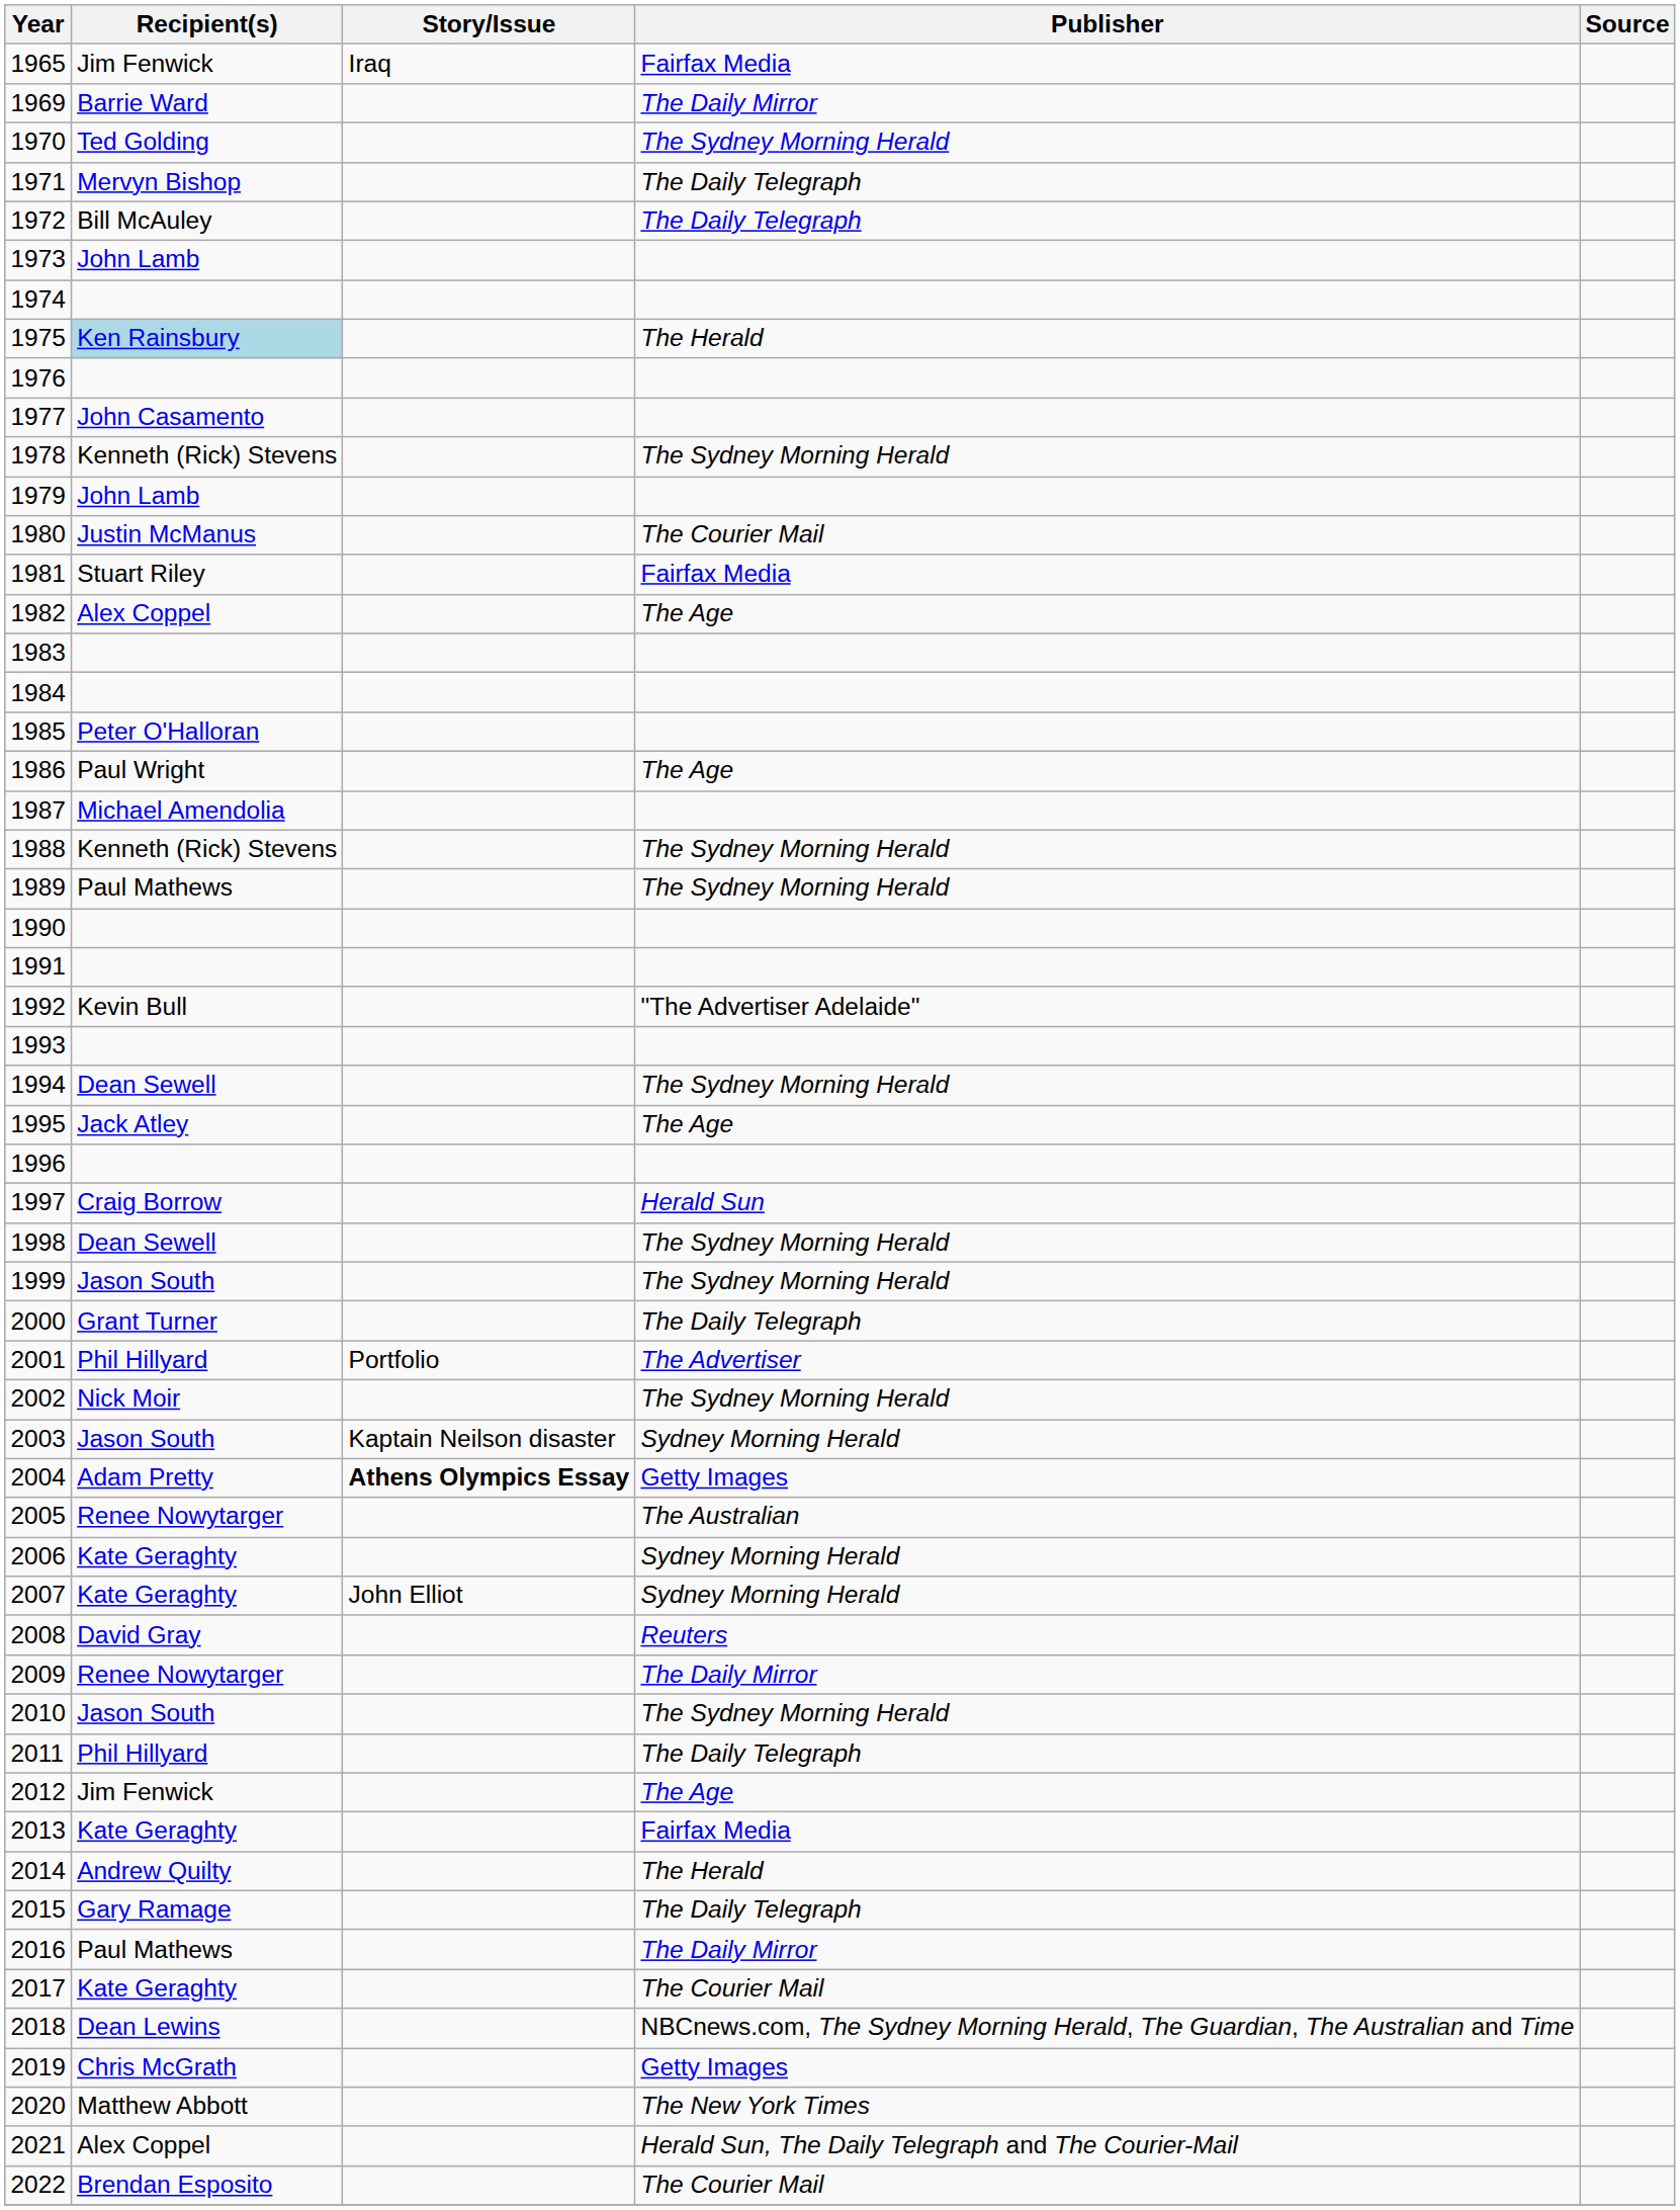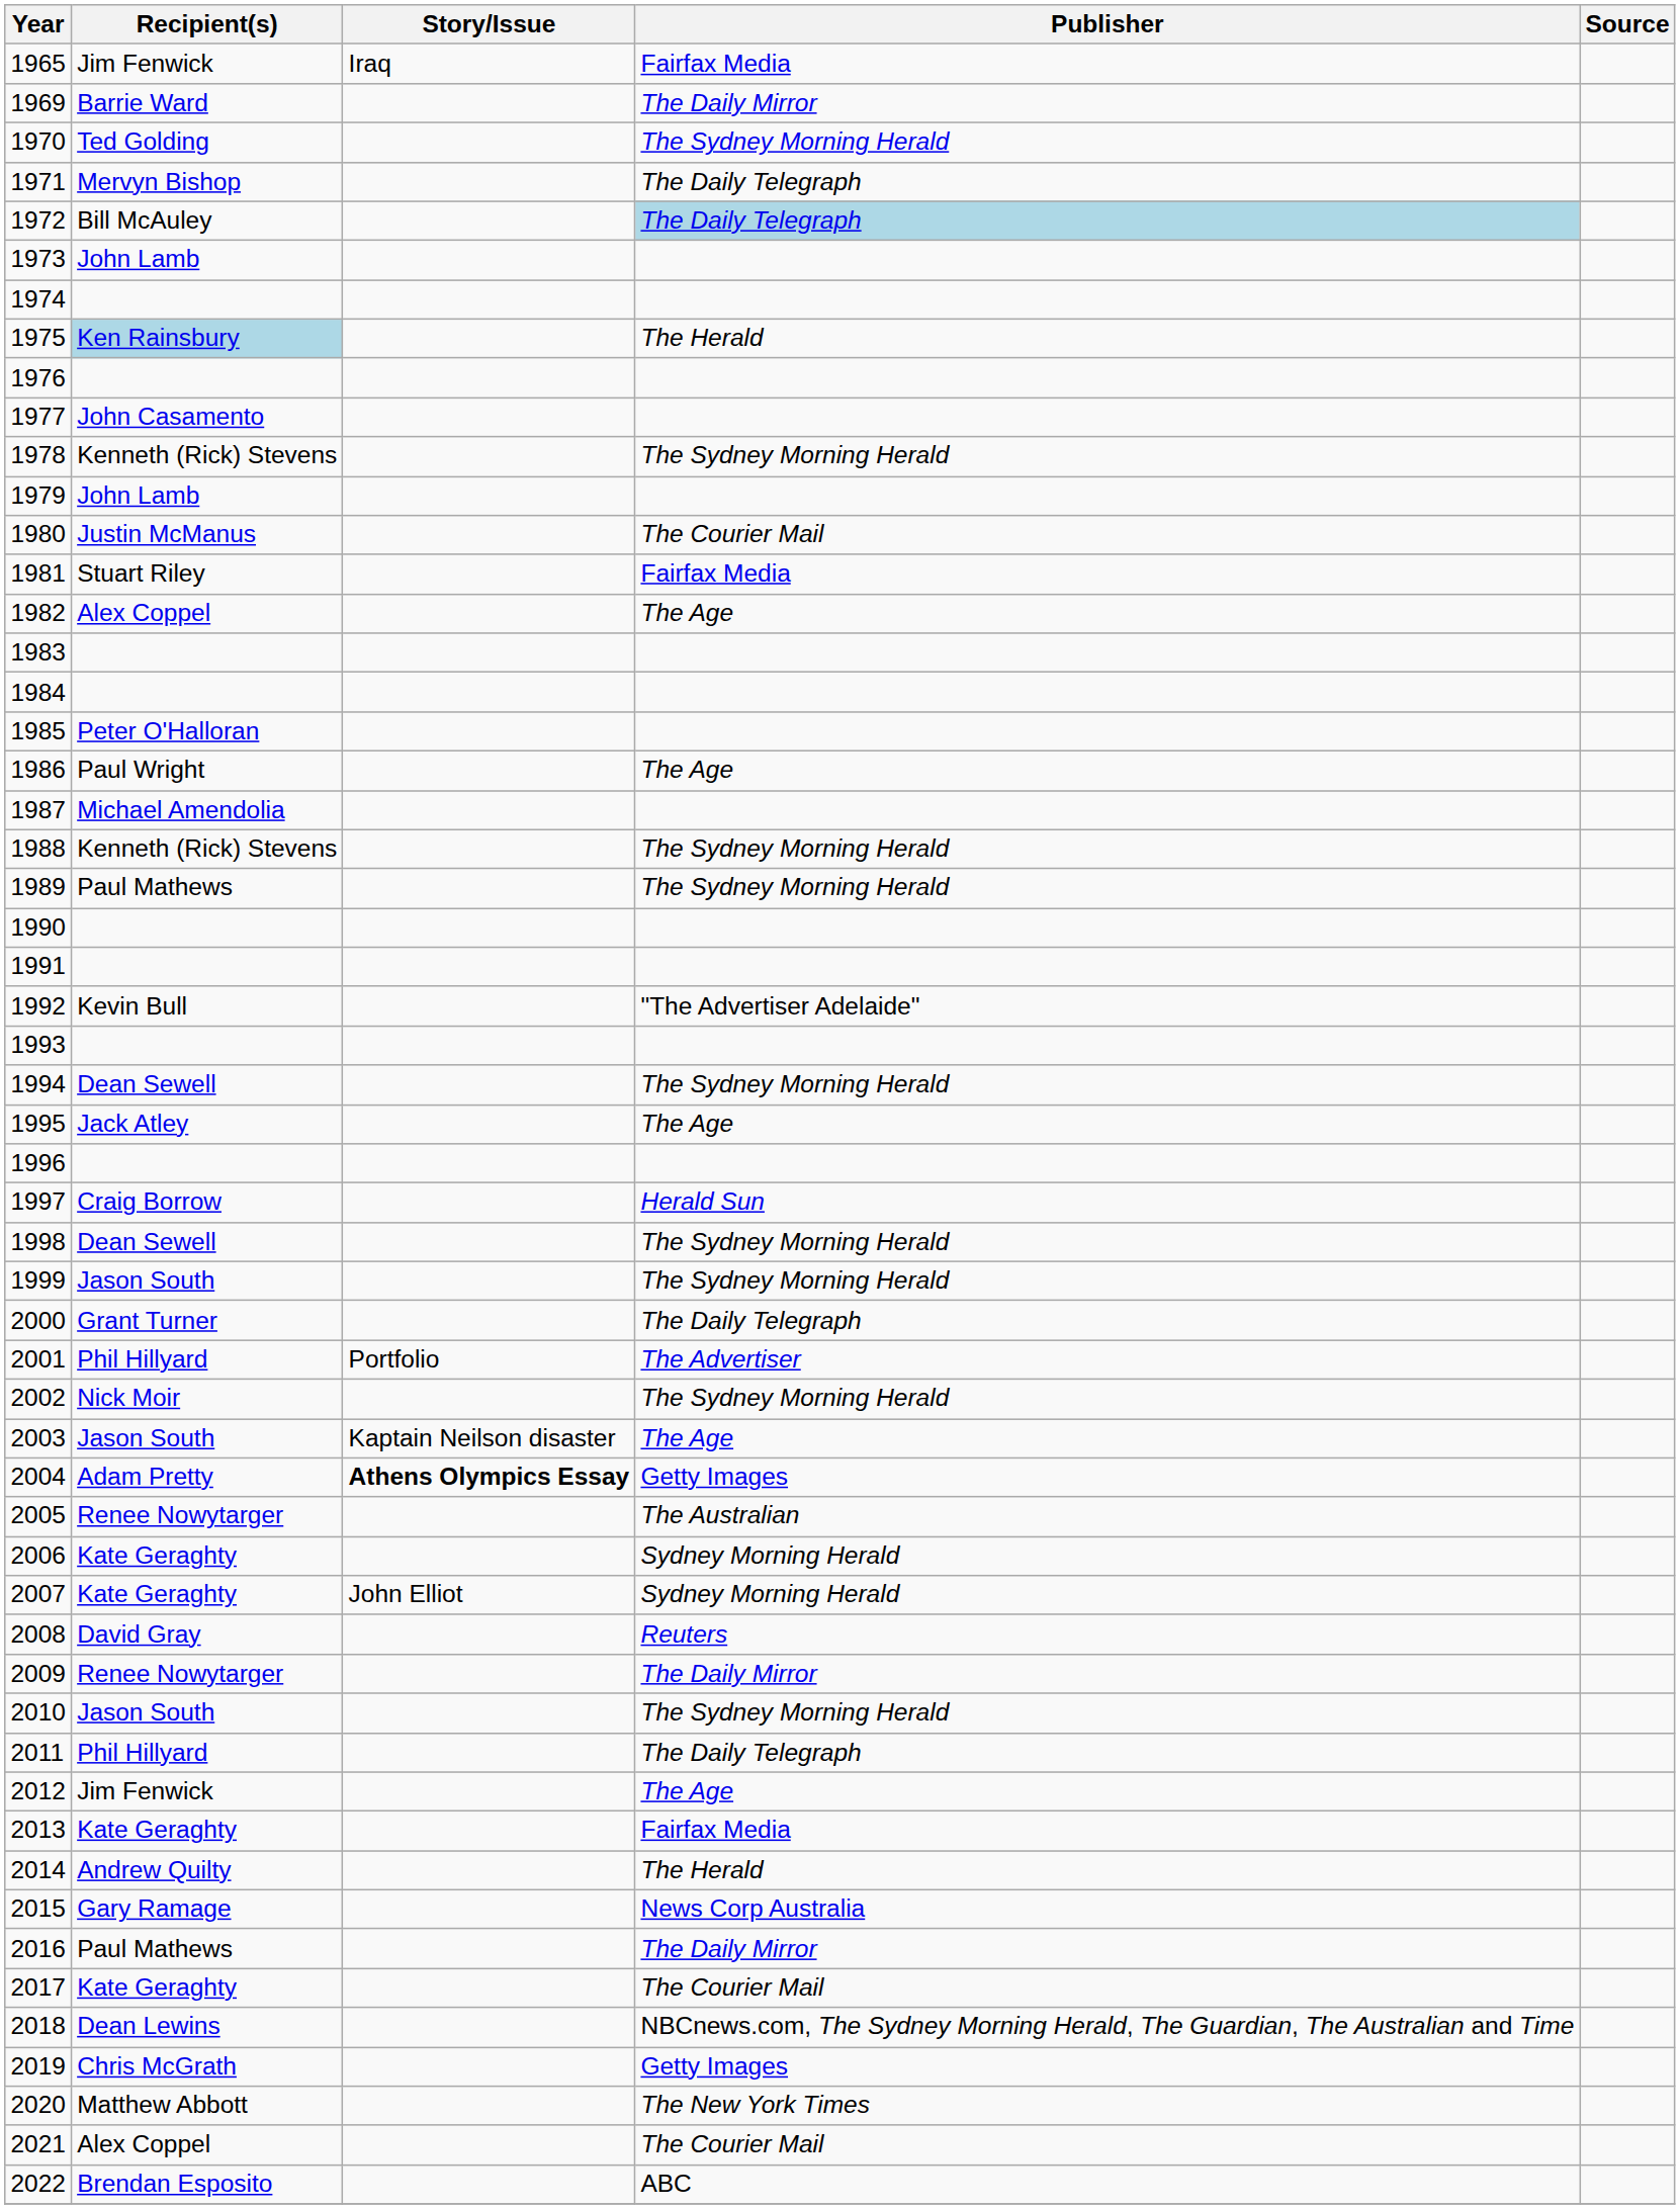 <table class="wikitable sortable">
 <tr>
 <th>Year</th>
 <th>Recipient(s)</th>
 <th>Story/Issue</th>
 <th>Publisher</th>
 <th>Source</th>
 </tr>
 <tr>
 <td>1965</td>
 <td>Jim Fenwick</td>
 <td>Iraq</td>
 <td><a href='#'>Fairfax Media</a></td>
 <td></td>
 </tr>
 <tr>
 <td>1969</td>
 <td><a href='#'>Barrie Ward</a></td>
 <td></td>
 <td><em><a href='#'>The Daily Mirror</a></em></td>
 <td></td>
 </tr>
 <tr>
 <td>1970</td>
 <td><a href='#'>Ted Golding</a></td>
 <td></td>
 <td><em><a href='#'>The Sydney Morning Herald</a></em></td>
 <td></td>
 </tr>
 <tr>
 <td>1971</td>
 <td><a href='#'>Mervyn Bishop</a></td>
 <td></td>
 <td><em>The Daily Telegraph</em></td>
 <td></td>
 </tr>
 <tr>
 <td>1972</td>
 <td>Bill McAuley</td>
 <td></td>
-<td><em><a href='#'>The Daily Telegraph</a></em></td>
+<td style="background: lightblue;"><em><a href='#'>The Daily Telegraph</a></em></td>
 <td></td>
 </tr>
 <tr>
 <td>1973</td>
 <td><a href='#'>John Lamb</a></td>
 <td></td>
 <td></td>
 <td></td>
 </tr>
 <tr>
 <td>1974</td>
 <td></td>
 <td></td>
 <td></td>
 <td></td>
 </tr>
 <tr>
 <td>1975</td>
 <td style="background: lightblue;"><a href='#'>Ken Rainsbury</a></td>
 <td></td>
 <td><em>The Herald</em></td>
 <td></td>
 </tr>
 <tr>
 <td>1976</td>
 <td></td>
 <td></td>
 <td></td>
 <td></td>
 </tr>
 <tr>
 <td>1977</td>
 <td><a href='#'>John Casamento</a></td>
 <td></td>
 <td></td>
 <td></td>
 </tr>
 <tr>
 <td>1978</td>
 <td>Kenneth (Rick) Stevens</td>
 <td></td>
 <td><em>The Sydney Morning Herald</em></td>
 <td></td>
 </tr>
 <tr>
 <td>1979</td>
 <td><a href='#'>John Lamb</a></td>
 <td></td>
 <td></td>
 <td></td>
 </tr>
 <tr>
 <td>1980</td>
 <td><a href='#'>Justin McManus</a></td>
 <td></td>
 <td><em>The Courier Mail</em></td>
 <td></td>
 </tr>
 <tr>
 <td>1981</td>
 <td>Stuart Riley</td>
 <td></td>
 <td><a href='#'>Fairfax Media</a></td>
 <td></td>
 </tr>
 <tr>
 <td>1982</td>
 <td><a href='#'>Alex Coppel</a></td>
 <td></td>
 <td><em>The Age</em></td>
 <td></td>
 </tr>
 <tr>
 <td>1983</td>
 <td></td>
 <td></td>
 <td></td>
 <td></td>
 </tr>
 <tr>
 <td>1984</td>
 <td></td>
 <td></td>
 <td></td>
 <td></td>
 </tr>
 <tr>
 <td>1985</td>
 <td><a href='#'>Peter O'Halloran</a></td>
 <td></td>
 <td></td>
 <td></td>
 </tr>
 <tr>
 <td>1986</td>
 <td>Paul Wright</td>
 <td></td>
 <td><em>The Age</em></td>
 <td></td>
 </tr>
 <tr>
 <td>1987</td>
 <td><a href='#'>Michael Amendolia</a></td>
 <td></td>
 <td></td>
 <td></td>
 </tr>
 <tr>
 <td>1988</td>
 <td>Kenneth (Rick) Stevens</td>
 <td></td>
 <td><em>The Sydney Morning Herald</em></td>
 <td></td>
 </tr>
 <tr>
 <td>1989</td>
 <td>Paul Mathews</td>
 <td></td>
 <td><em>The Sydney Morning Herald</em></td>
 <td></td>
 </tr>
 <tr>
 <td>1990</td>
 <td></td>
 <td></td>
 <td></td>
 <td></td>
 </tr>
 <tr>
 <td>1991</td>
 <td></td>
 <td></td>
 <td></td>
 <td></td>
 </tr>
 <tr>
 <td>1992</td>
 <td>Kevin Bull</td>
 <td></td>
 <td>"The Advertiser Adelaide"</td>
 <td></td>
 </tr>
 <tr>
 <td>1993</td>
 <td></td>
 <td></td>
 <td></td>
 <td></td>
 </tr>
 <tr>
 <td>1994</td>
 <td><a href='#'>Dean Sewell</a></td>
 <td></td>
 <td><em>The Sydney Morning Herald</em></td>
 <td></td>
 </tr>
 <tr>
 <td>1995</td>
 <td><a href='#'>Jack Atley</a></td>
 <td></td>
 <td><em>The Age</em></td>
 <td></td>
 </tr>
 <tr>
 <td>1996</td>
 <td></td>
 <td></td>
 <td></td>
 <td></td>
 </tr>
 <tr>
 <td>1997</td>
 <td><a href='#'>Craig Borrow</a></td>
 <td></td>
 <td><em><a href='#'>Herald Sun</a></em></td>
 <td></td>
 </tr>
 <tr>
 <td>1998</td>
 <td><a href='#'>Dean Sewell</a></td>
 <td></td>
 <td><em>The Sydney Morning Herald</em></td>
 <td></td>
 </tr>
 <tr>
 <td>1999</td>
 <td><a href='#'>Jason South</a></td>
 <td></td>
 <td><em>The Sydney Morning Herald</em></td>
 <td></td>
 </tr>
 <tr>
 <td>2000</td>
 <td><a href='#'>Grant Turner</a></td>
 <td></td>
 <td><em>The Daily Telegraph</em></td>
 <td></td>
 </tr>
 <tr>
 <td>2001</td>
 <td><a href='#'>Phil Hillyard</a></td>
 <td>Portfolio</td>
 <td><em><a href='#'>The Advertiser</a></em></td>
 <td></td>
 </tr>
 <tr>
 <td>2002</td>
 <td><a href='#'>Nick Moir</a></td>
 <td></td>
 <td><em>The Sydney Morning Herald</em></td>
 <td></td>
 </tr>
 <tr>
 <td>2003</td>
 <td><a href='#'>Jason South</a></td>
 <td>Kaptain Neilson disaster</td>
-<td><em>Sydney Morning Herald</em></td>
+<td><em><a href='#'>The Age</a></em></td>
 <td></td>
 </tr>
 <tr>
 <td>2004</td>
 <td><a href='#'>Adam Pretty</a></td>
 <td><strong>Athens Olympics Essay</strong></td>
 <td><a href='#'>Getty Images</a></td>
 <td></td>
 </tr>
 <tr>
 <td>2005</td>
 <td><a href='#'>Renee Nowytarger</a></td>
 <td></td>
 <td><em>The Australian</em></td>
 <td></td>
 </tr>
 <tr>
 <td>2006</td>
 <td><a href='#'>Kate Geraghty</a></td>
 <td></td>
 <td><em>Sydney Morning Herald</em></td>
 <td></td>
 </tr>
 <tr>
 <td>2007</td>
 <td><a href='#'>Kate Geraghty</a></td>
 <td>John Elliot</td>
 <td><em>Sydney Morning Herald</em></td>
 <td></td>
 </tr>
 <tr>
 <td>2008</td>
 <td><a href='#'>David Gray</a></td>
 <td></td>
 <td><em><a href='#'>Reuters</a></em></td>
 <td></td>
 </tr>
 <tr>
 <td>2009</td>
 <td><a href='#'>Renee Nowytarger</a></td>
 <td></td>
 <td><em><a href='#'>The Daily Mirror</a></em></td>
 <td></td>
 </tr>
 <tr>
 <td>2010</td>
 <td><a href='#'>Jason South</a></td>
 <td></td>
 <td><em>The Sydney Morning Herald</em></td>
 <td></td>
 </tr>
 <tr>
 <td>2011</td>
 <td><a href='#'>Phil Hillyard</a></td>
 <td></td>
 <td><em>The Daily Telegraph</em></td>
 <td></td>
 </tr>
 <tr>
 <td>2012</td>
 <td>Jim Fenwick</td>
 <td></td>
 <td><em><a href='#'>The Age</a></em></td>
 <td></td>
 </tr>
 <tr>
 <td>2013</td>
 <td><a href='#'>Kate Geraghty</a></td>
 <td></td>
 <td><a href='#'>Fairfax Media</a></td>
 <td></td>
 </tr>
 <tr>
 <td>2014</td>
 <td><a href='#'>Andrew Quilty</a></td>
 <td></td>
 <td><em>The Herald</em></td>
 <td></td>
 </tr>
 <tr>
 <td>2015</td>
 <td><a href='#'>Gary Ramage</a></td>
 <td></td>
-<td><em>The Daily Telegraph</em></td>
+<td><a href='#'>News Corp Australia</a></td>
 <td></td>
 </tr>
 <tr>
 <td>2016</td>
 <td>Paul Mathews</td>
 <td></td>
 <td><em><a href='#'>The Daily Mirror</a></em></td>
 <td></td>
 </tr>
 <tr>
 <td>2017</td>
 <td><a href='#'>Kate Geraghty</a></td>
 <td></td>
 <td><em>The Courier Mail</em></td>
 <td></td>
 </tr>
 <tr>
 <td>2018</td>
 <td><a href='#'>Dean Lewins</a></td>
 <td></td>
 <td>NBCnews.com, <em>The Sydney Morning Herald</em>, <em>The Guardian</em>, <em>The Australian</em> and <em>Time</em></td>
 <td></td>
 </tr>
 <tr>
 <td>2019</td>
 <td><a href='#'>Chris McGrath</a></td>
 <td></td>
 <td><a href='#'>Getty Images</a></td>
 <td></td>
 </tr>
 <tr>
 <td>2020</td>
 <td>Matthew Abbott</td>
 <td></td>
 <td><em>The New York Times</em></td>
 <td></td>
 </tr>
 <tr>
 <td>2021</td>
 <td>Alex Coppel</td>
 <td></td>
-<td><em>Herald Sun, The Daily Telegraph</em> and <em>The Courier-Mail</em></td>
+<td><em>The Courier Mail</em></td>
 <td></td>
 </tr>
 <tr>
 <td>2022</td>
 <td><a href='#'>Brendan Esposito</a></td>
 <td></td>
-<td><em>The Courier Mail</em></td>
+<td>ABC</td>
 <td></td>
 </tr>
 <tr>
 </tr>
 </table>
